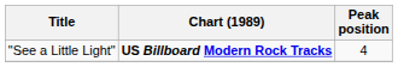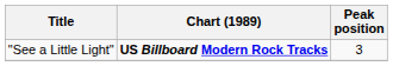 <table class="wikitable sortable">
 <tr>
 <th>Title</th>
 <th>Chart (1989)</th>
 <th>Peak<br>position</th>
 </tr>
 <tr>
 <td>"See a Little Light"</td>
 <td><strong>US <em>Billboard</em> <a href='#'>Modern Rock Tracks</a></strong></td>
-<td align="center">4</td>
+<td align="center">3</td>
 </tr>
 <tr>
 </tr>
 </table>
